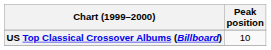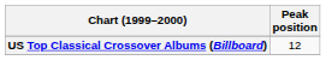 <table class="wikitable sortable plainrowheaders" style="text-align:center">
 <tr>
 <th scope="col">Chart (1999–2000)</th>
 <th scope="col">Peak<br>position</th>
 </tr>
 <tr>
 </tr>
 <tr>
 </tr>
 <tr>
 </tr>
 <tr>
 <th scope="row">US <a href='#'>Top Classical Crossover Albums</a> (<em><a href='#'>Billboard</a></em>)</th>
-<td>10</td>
+<td>12</td>
 </tr>
 <tr>
 </tr>
 </table>
